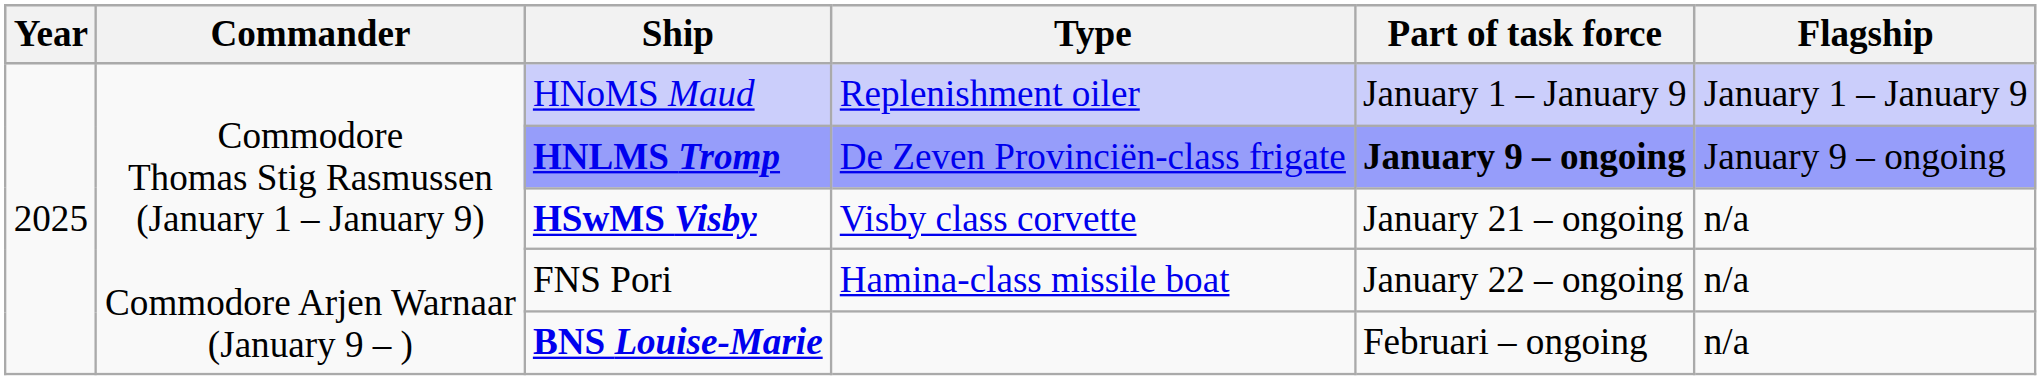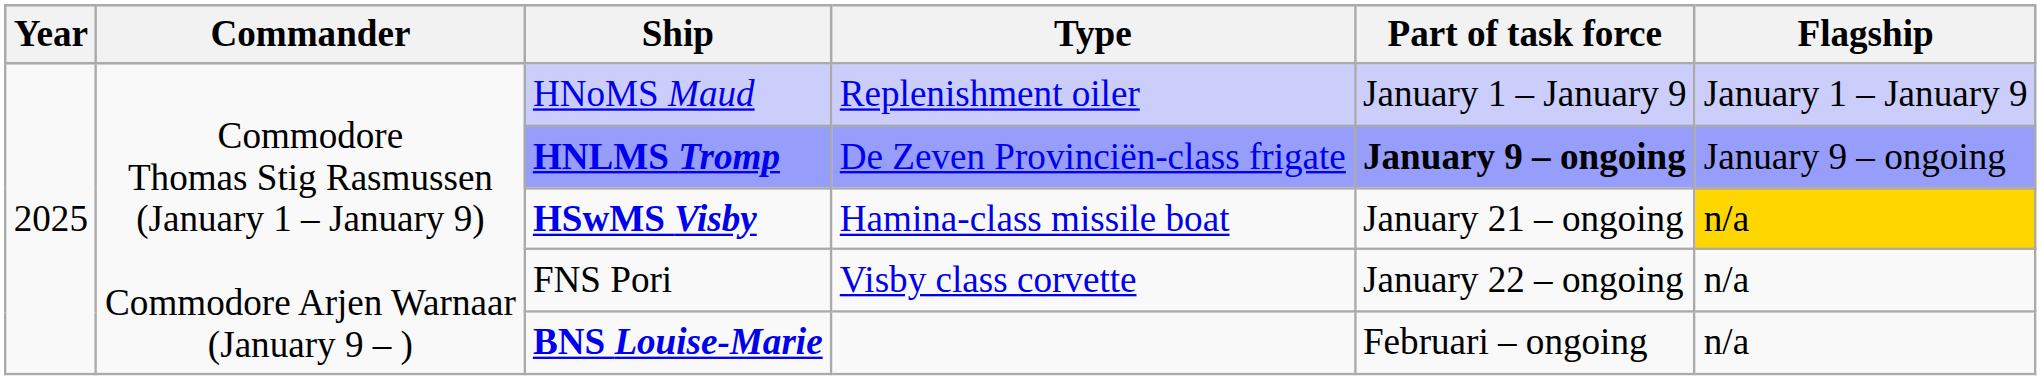 <table class="wikitable">
 <tr style="font-weight:bold; background-color:#9b9b9b;">
 <th>Year</th>
 <th>Commander</th>
 <th>Ship</th>
 <th>Type</th>
 <th>Part of task force</th>
 <th>Flagship</th>
 </tr>
 <tr>
 <td rowspan="7" style="text-align:center;">2025<br></td>
 <td rowspan="7" style="text-align:center;"><br>Commodore <br>Thomas Stig Rasmussen<br>(January 1 – January 9)<br> <br>Commodore Arjen Warnaar<br>(January 9 – )</td>
 <td style="background-color:#cbcefb;"> <a href='#'>HNoMS <em>Maud</em></a></td>
 <td style="background-color:#cbcefb;"><a href='#'>Replenishment oiler</a></td>
 <td style="background-color:#cbcefb;">January 1 – January 9</td>
 <td style="background-color:#cbcefb;">January 1 – January 9</td>
 </tr>
 <tr>
 <td style="background-color:#969dfa;"> <strong><a href='#'>HNLMS <em>Tromp</em></a></strong></td>
 <td style="background-color:#969dfa;"><a href='#'>De Zeven Provinciën-class frigate</a></td>
 <td style="background-color:#969dfa;"><strong>January 9 – ongoing</strong></td>
 <td style="background-color:#969dfa;">January 9 – ongoing</td>
 </tr>
 <tr>
 <td> <a href='#'><strong>HSwMS <em>Visby<strong><em></a></td>
-<td><a href='#'>Visby class corvette</a></td>
+<td><a href='#'>Hamina-class missile boat</a></td>
 <td>January 21 – ongoing</td>
-<td>n/a</td>
+<td style="background: gold;">n/a</td>
 </tr>
 <tr>
 <td></strong> FNS </em>Pori</em></strong></td>
-<td><a href='#'>Hamina-class missile boat</a></td>
+<td><a href='#'>Visby class corvette</a></td>
 <td>January 22 – ongoing</td>
 <td>n/a</td>
 </tr>
 <tr>
 <td> <a href='#'><strong>BNS <em>Louise-Marie<strong><em></a></td>
 <td></td>
 <td>Februari – ongoing</td>
 <td>n/a</td>
 </tr>
 </table>
